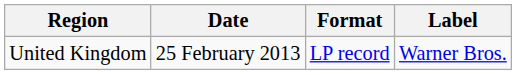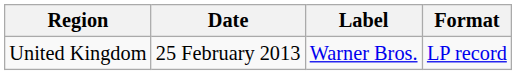 <table class="wikitable plainrowheaders">
 <tr>
 <th scope="col">Region</th>
 <th scope="col">Date</th>
+<th scope="col">Label</th>
 <th scope="col">Format</th>
-<th scope="col">Label</th>
 </tr>
 <tr>
 <td scope="row">United Kingdom</td>
 <td scope="row">25 February 2013</td>
+<td scope="row"><a href='#'>Warner Bros.</a></td>
 <td scope="row"><a href='#'>LP record</a></td>
-<td scope="row"><a href='#'>Warner Bros.</a></td>
 </tr>
 </table>
